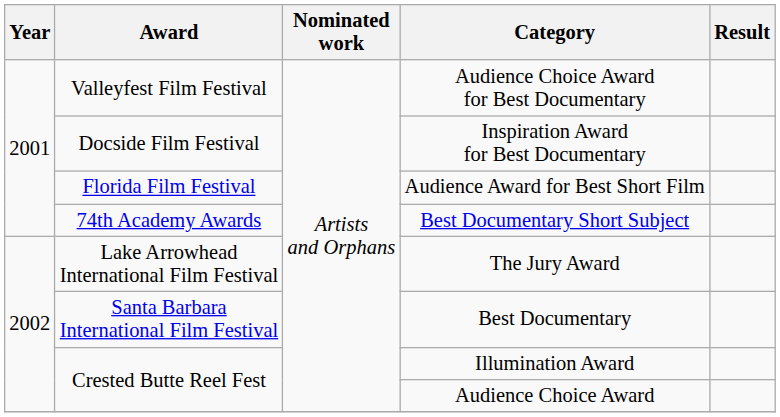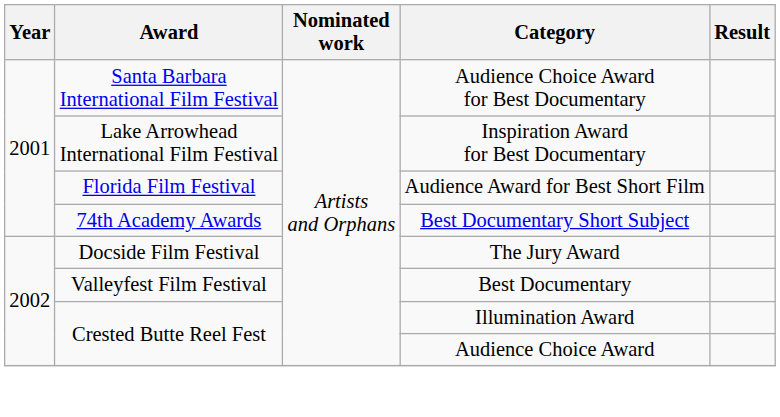 <table class="wikitable plainrowheaders" style="text-align:center;">
 <tr>
 <th>Year</th>
 <th>Award</th>
 <th>Nominated<br>work</th>
 <th>Category</th>
 <th>Result</th>
 </tr>
 <tr>
 <td rowspan="4">2001</td>
-<td>Valleyfest Film Festival</td>
+<td rowspan="1"><a href='#'>Santa Barbara<br>International Film Festival</a></td>
 <td rowspan="8"><em>Artists<br>and Orphans</em></td>
 <td>Audience Choice Award<br>for Best Documentary</td>
 <td></td>
 </tr>
 <tr>
-<td rowspan="1">Docside Film Festival</td>
+<td rowspan="1">Lake Arrowhead<br>International Film Festival</td>
 <td>Inspiration Award<br>for Best Documentary</td>
 <td></td>
 </tr>
 <tr>
 <td rowspan="1"><a href='#'>Florida Film Festival</a></td>
 <td>Audience Award for Best Short Film</td>
 <td></td>
 </tr>
 <tr>
 <td rowspan="1"><a href='#'>74th Academy Awards</a></td>
 <td><a href='#'>Best Documentary Short Subject</a></td>
 <td></td>
 </tr>
 <tr>
 <td rowspan="4">2002</td>
-<td rowspan="1">Lake Arrowhead<br>International Film Festival</td>
+<td rowspan="1">Docside Film Festival</td>
 <td>The Jury Award</td>
 <td></td>
 </tr>
 <tr>
-<td rowspan="1"><a href='#'>Santa Barbara<br>International Film Festival</a></td>
+<td>Valleyfest Film Festival</td>
 <td>Best Documentary</td>
 <td></td>
 </tr>
 <tr>
 <td rowspan="2">Crested Butte Reel Fest</td>
 <td>Illumination Award</td>
 <td></td>
 </tr>
 <tr>
 <td>Audience Choice Award</td>
 <td></td>
 </tr>
 <tr>
 </tr>
 </table>
